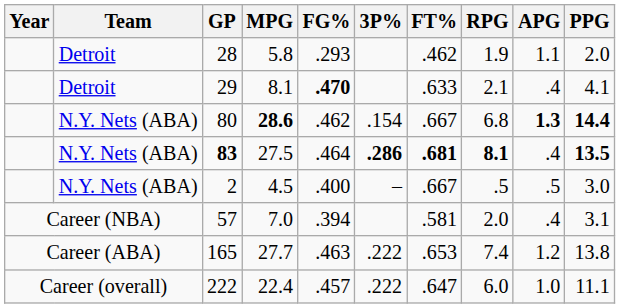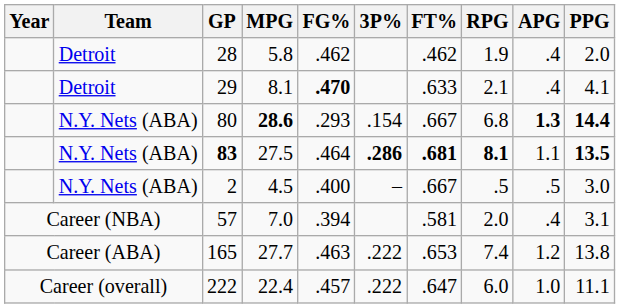 <table class="wikitable sortable" style="font-size:95%; text-align:right;">
 <tr>
 <th>Year</th>
 <th>Team</th>
 <th>GP</th>
 <th>MPG</th>
 <th>FG%</th>
 <th>3P%</th>
 <th>FT%</th>
 <th>RPG</th>
 <th>APG</th>
 <th>PPG</th>
 </tr>
 <tr>
 <td style="text-align:left;"></td>
 <td style="text-align:left;"><a href='#'>Detroit</a></td>
 <td>28</td>
 <td>5.8</td>
-<td>.293</td>
+<td>.462</td>
 <td></td>
 <td>.462</td>
 <td>1.9</td>
-<td>1.1</td>
+<td>.4</td>
 <td>2.0</td>
 </tr>
 <tr>
 <td style="text-align:left;"></td>
 <td style="text-align:left;"><a href='#'>Detroit</a></td>
 <td>29</td>
 <td>8.1</td>
 <td><strong>.470</strong></td>
 <td></td>
 <td>.633</td>
 <td>2.1</td>
 <td>.4</td>
 <td>4.1</td>
 </tr>
 <tr>
 <td style="text-align:left;"></td>
 <td style="text-align:left;"><a href='#'>N.Y. Nets</a> (ABA)</td>
 <td>80</td>
 <td><strong>28.6</strong></td>
-<td>.462</td>
+<td>.293</td>
 <td>.154</td>
 <td>.667</td>
 <td>6.8</td>
 <td><strong>1.3</strong></td>
 <td><strong>14.4</strong></td>
 </tr>
 <tr>
 <td style="text-align:left;"></td>
 <td style="text-align:left;"><a href='#'>N.Y. Nets</a> (ABA)</td>
 <td><strong>83</strong></td>
 <td>27.5</td>
 <td>.464</td>
 <td><strong>.286</strong></td>
 <td><strong>.681</strong></td>
 <td><strong>8.1</strong></td>
-<td>.4</td>
+<td>1.1</td>
 <td><strong>13.5</strong></td>
 </tr>
 <tr>
 <td style="text-align:left;"></td>
 <td style="text-align:left;"><a href='#'>N.Y. Nets</a> (ABA)</td>
 <td>2</td>
 <td>4.5</td>
 <td>.400</td>
 <td>–</td>
 <td>.667</td>
 <td>.5</td>
 <td>.5</td>
 <td>3.0</td>
 </tr>
 <tr class="sortbottom">
 <td colspan="2" style="text-align:center;">Career (NBA)</td>
 <td>57</td>
 <td>7.0</td>
 <td>.394</td>
 <td></td>
 <td>.581</td>
 <td>2.0</td>
 <td>.4</td>
 <td>3.1</td>
 </tr>
 <tr class="sortbottom">
 <td colspan="2" style="text-align:center;">Career (ABA)</td>
 <td>165</td>
 <td>27.7</td>
 <td>.463</td>
 <td>.222</td>
 <td>.653</td>
 <td>7.4</td>
 <td>1.2</td>
 <td>13.8</td>
 </tr>
 <tr class="sortbottom">
 <td colspan="2" style="text-align:center;">Career (overall)</td>
 <td>222</td>
 <td>22.4</td>
 <td>.457</td>
 <td>.222</td>
 <td>.647</td>
 <td>6.0</td>
 <td>1.0</td>
 <td>11.1</td>
 </tr>
 </table>
